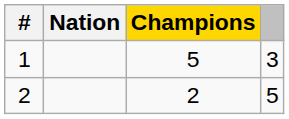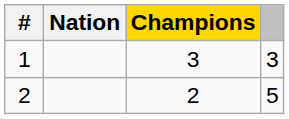 <table class="wikitable" style="text-align: center;" |2||>
 <tr>
 <th width=20>#</th>
 <th>Nation</th>
 <th style="background:gold;">Champions</th>
 <th style="background:silver;"></th>
 </tr>
 <tr>
 <td>1</td>
 <td align=left></td>
-<td>5</td>
+<td>3</td>
 <td>3</td>
 </tr>
 <tr>
 <td>2</td>
 <td align=left></td>
 <td>2</td>
 <td>5</td>
 </tr>
 </table>
